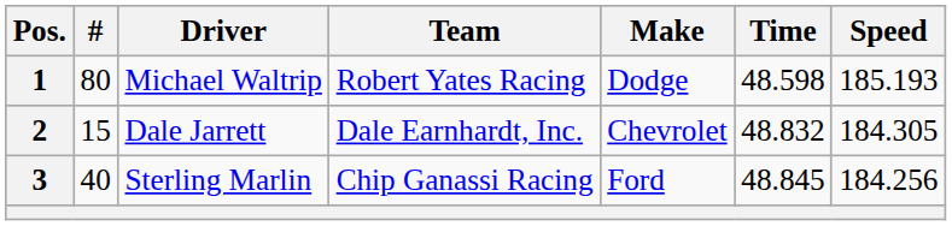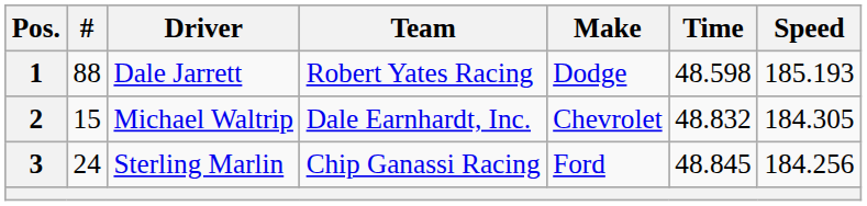 <table class="wikitable" style="font-size:95%">
 <tr>
 <th>Pos.</th>
 <th>#</th>
 <th>Driver</th>
 <th>Team</th>
 <th>Make</th>
 <th>Time</th>
 <th>Speed</th>
 </tr>
 <tr>
 <th>1</th>
-<td>80</td>
-<td><a href='#'>Michael Waltrip</a></td>
+<td>88</td>
+<td><a href='#'>Dale Jarrett</a></td>
 <td><a href='#'>Robert Yates Racing</a></td>
 <td><a href='#'>Dodge</a></td>
 <td>48.598</td>
 <td>185.193</td>
 </tr>
 <tr>
 <th>2</th>
 <td>15</td>
-<td><a href='#'>Dale Jarrett</a></td>
+<td><a href='#'>Michael Waltrip</a></td>
 <td><a href='#'>Dale Earnhardt, Inc.</a></td>
 <td><a href='#'>Chevrolet</a></td>
 <td>48.832</td>
 <td>184.305</td>
 </tr>
 <tr>
 <th>3</th>
-<td>40</td>
+<td>24</td>
 <td><a href='#'>Sterling Marlin</a></td>
 <td><a href='#'>Chip Ganassi Racing</a></td>
 <td><a href='#'>Ford</a></td>
 <td>48.845</td>
 <td>184.256</td>
 </tr>
 <tr>
 <th colspan="7"></th>
 </tr>
 </table>
